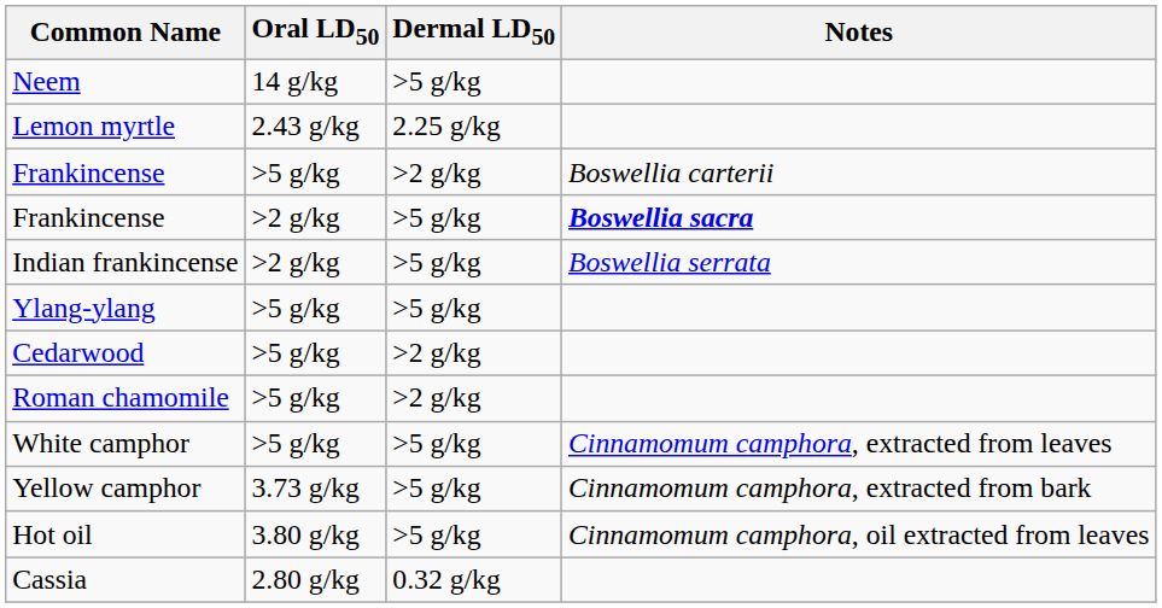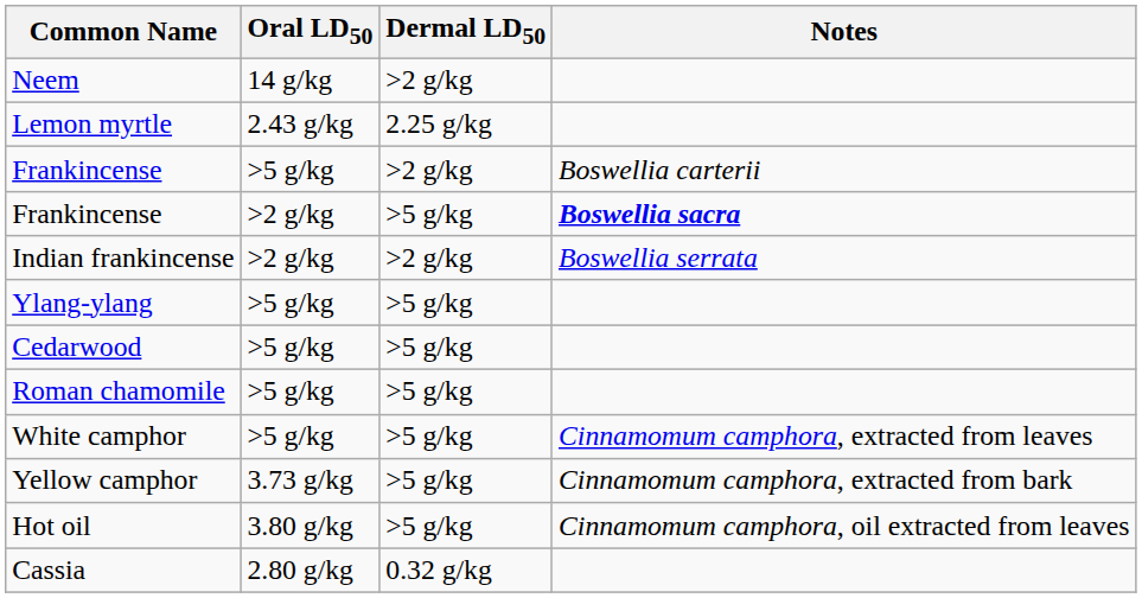 <table class="wikitable">
 <tr>
 <th>Common Name</th>
 <th>Oral LD<sub>50</sub></th>
 <th>Dermal LD<sub>50</sub></th>
 <th>Notes</th>
 </tr>
 <tr>
 <td><a href='#'>Neem</a></td>
 <td>14 g/kg</td>
-<td>>5 g/kg</td>
+<td>>2 g/kg</td>
 <td></td>
 </tr>
 <tr>
 <td><a href='#'>Lemon myrtle</a></td>
 <td>2.43 g/kg</td>
 <td>2.25 g/kg</td>
 <td></td>
 </tr>
 <tr>
 <td><a href='#'>Frankincense</a></td>
 <td>>5 g/kg</td>
 <td>>2 g/kg</td>
 <td><em>Boswellia carterii</em></td>
 </tr>
 <tr>
 <td>Frankincense</td>
 <td>>2 g/kg</td>
 <td>>5 g/kg</td>
 <td><strong><em><a href='#'>Boswellia sacra</a></em></strong></td>
 </tr>
 <tr>
 <td>Indian frankincense</td>
 <td>>2 g/kg</td>
-<td>>5 g/kg</td>
+<td>>2 g/kg</td>
 <td><em><a href='#'>Boswellia serrata</a></em></td>
 </tr>
 <tr>
 <td><a href='#'>Ylang-ylang</a></td>
 <td>>5 g/kg</td>
 <td>>5 g/kg</td>
 <td></td>
 </tr>
 <tr>
 <td><a href='#'>Cedarwood</a></td>
 <td>>5 g/kg</td>
-<td>>2 g/kg</td>
+<td>>5 g/kg</td>
 <td></td>
 </tr>
 <tr>
 <td><a href='#'>Roman chamomile</a></td>
 <td>>5 g/kg</td>
-<td>>2 g/kg</td>
+<td>>5 g/kg</td>
 <td></td>
 </tr>
 <tr>
 <td>White camphor</td>
 <td>>5 g/kg</td>
 <td>>5 g/kg</td>
 <td><em><a href='#'>Cinnamomum camphora</a></em>, extracted from leaves</td>
 </tr>
 <tr>
 <td>Yellow camphor</td>
 <td>3.73 g/kg</td>
 <td>>5 g/kg</td>
 <td><em>Cinnamomum camphora</em>, extracted from bark</td>
 </tr>
 <tr>
 <td>Hot oil</td>
 <td>3.80 g/kg</td>
 <td>>5 g/kg</td>
 <td><em>Cinnamomum camphora</em>, oil extracted from leaves</td>
 </tr>
 <tr>
 <td>Cassia</td>
 <td>2.80 g/kg</td>
 <td>0.32 g/kg</td>
 <td></td>
 </tr>
 </table>
